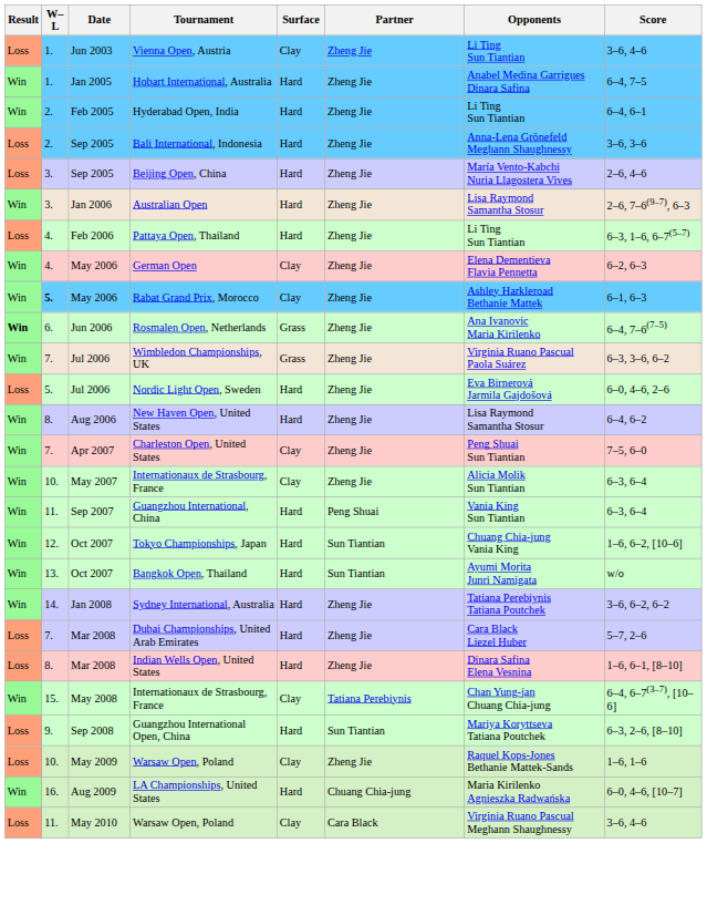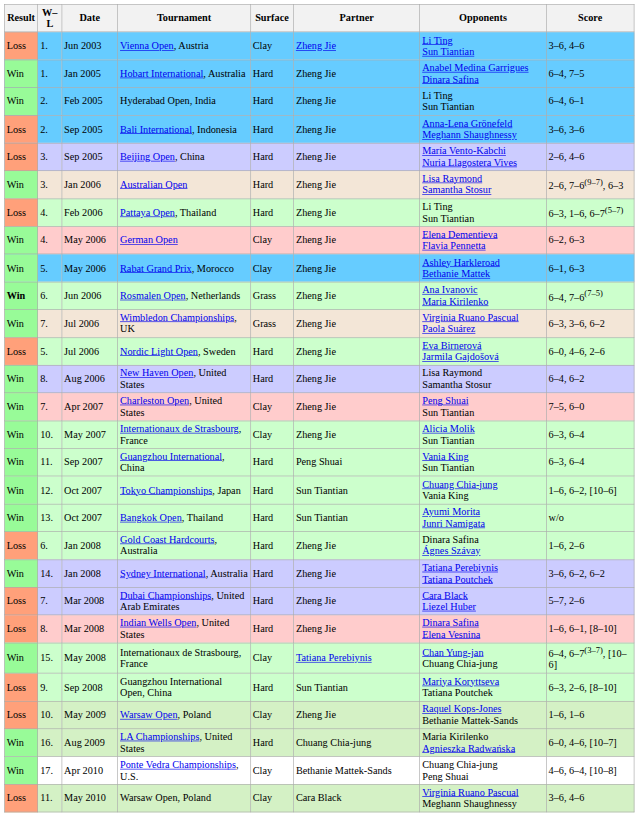 <table class="sortable wikitable">
 <tr>
 <th style="width:45px">Result</th>
 <th style="width:30px">W–L</th>
 <th style="width:80px">Date</th>
 <th style="width:200px">Tournament</th>
 <th style="width:60px">Surface</th>
 <th style="width:190px">Partner</th>
 <th style="width:190px">Opponents</th>
 <th style="width:130px" class="unsortable">Score</th>
 </tr>
 <tr style="background:#6cf;">
 <td style="background:#ffa07a;">Loss</td>
 <td>1.</td>
 <td>Jun 2003</td>
 <td><a href='#'>Vienna Open</a>, Austria</td>
 <td>Clay</td>
 <td> <a href='#'>Zheng Jie</a></td>
 <td> <a href='#'>Li Ting</a> <br>  <a href='#'>Sun Tiantian</a></td>
 <td>3–6, 4–6</td>
 </tr>
 <tr style="background:#6cf;">
 <td style="background:#98fb98;">Win</td>
 <td>1.</td>
 <td>Jan 2005</td>
 <td><a href='#'>Hobart International</a>, Australia</td>
 <td>Hard</td>
 <td> Zheng Jie</td>
 <td> <a href='#'>Anabel Medina Garrigues</a> <br>  <a href='#'>Dinara Safina</a></td>
 <td>6–4, 7–5</td>
 </tr>
 <tr style="background:#6cf;">
 <td style="background:#98fb98;">Win</td>
 <td>2.</td>
 <td>Feb 2005</td>
 <td>Hyderabad Open, India</td>
 <td>Hard</td>
 <td> Zheng Jie</td>
 <td> Li Ting <br>  Sun Tiantian</td>
 <td>6–4, 6–1</td>
 </tr>
 <tr style="background:#6cf;">
 <td style="background:#ffa07a;">Loss</td>
 <td>2.</td>
 <td>Sep 2005</td>
 <td><a href='#'>Bali International</a>, Indonesia</td>
 <td>Hard</td>
 <td> Zheng Jie</td>
 <td> <a href='#'>Anna-Lena Grönefeld</a> <br>  <a href='#'>Meghann Shaughnessy</a></td>
 <td>3–6, 3–6</td>
 </tr>
 <tr bgcolor="#ccccff">
 <td style="background:#ffa07a;">Loss</td>
 <td>3.</td>
 <td>Sep 2005</td>
 <td><a href='#'>Beijing Open</a>, China</td>
 <td>Hard</td>
 <td> Zheng Jie</td>
 <td> <a href='#'>María Vento-Kabchi</a> <br>  <a href='#'>Nuria Llagostera Vives</a></td>
 <td>2–6, 4–6</td>
 </tr>
 <tr style="background:#f3e6d7;">
 <td style="background:#98fb98;">Win</td>
 <td>3.</td>
 <td>Jan 2006</td>
 <td><a href='#'>Australian Open</a></td>
 <td>Hard</td>
 <td> Zheng Jie</td>
 <td> <a href='#'>Lisa Raymond</a> <br>  <a href='#'>Samantha Stosur</a></td>
 <td>2–6, 7–6<sup>(9–7)</sup>, 6–3</td>
 </tr>
 <tr bgcolor="#CCFFCC">
 <td style="background:#ffa07a;">Loss</td>
 <td>4.</td>
 <td>Feb 2006</td>
 <td><a href='#'>Pattaya Open</a>, Thailand</td>
 <td>Hard</td>
 <td> Zheng Jie</td>
 <td> Li Ting <br>  Sun Tiantian</td>
 <td>6–3, 1–6, 6–7<sup>(5–7)</sup></td>
 </tr>
 <tr bgcolor="#ffcccc">
 <td style="background:#98fb98;">Win</td>
 <td>4.</td>
 <td>May 2006</td>
 <td><a href='#'>German Open</a></td>
 <td>Clay</td>
 <td> Zheng Jie</td>
 <td> <a href='#'>Elena Dementieva</a> <br>  <a href='#'>Flavia Pennetta</a></td>
 <td>6–2, 6–3</td>
 </tr>
 <tr style="background:#6cf;">
 <td style="background:#98fb98;">Win</td>
-<td><strong>5.</strong></td>
+<td>5.</td>
 <td>May 2006</td>
 <td><a href='#'>Rabat Grand Prix</a>, Morocco</td>
 <td>Clay</td>
 <td> Zheng Jie</td>
 <td> <a href='#'>Ashley Harkleroad</a> <br>  <a href='#'>Bethanie Mattek</a></td>
 <td>6–1, 6–3</td>
 </tr>
 <tr bgcolor="#CCFFCC">
 <td style="background:#98fb98;"><strong>Win</strong></td>
 <td>6.</td>
 <td>Jun 2006</td>
 <td><a href='#'>Rosmalen Open</a>, Netherlands</td>
 <td>Grass</td>
 <td> Zheng Jie</td>
 <td> <a href='#'>Ana Ivanovic</a> <br>  <a href='#'>Maria Kirilenko</a></td>
 <td>6–4, 7–6<sup>(7–5)</sup></td>
 </tr>
 <tr style="background:#f3e6d7;">
 <td style="background:#98fb98;">Win</td>
 <td>7.</td>
 <td>Jul 2006</td>
 <td><a href='#'>Wimbledon Championships</a>, UK</td>
 <td>Grass</td>
 <td> Zheng Jie</td>
 <td> <a href='#'>Virginia Ruano Pascual</a> <br>  <a href='#'>Paola Suárez</a></td>
 <td>6–3, 3–6, 6–2</td>
 </tr>
 <tr bgcolor="#CCFFCC">
 <td style="background:#ffa07a;">Loss</td>
 <td>5.</td>
 <td>Jul 2006</td>
 <td><a href='#'>Nordic Light Open</a>, Sweden</td>
 <td>Hard</td>
 <td> Zheng Jie</td>
 <td> <a href='#'>Eva Birnerová</a> <br>  <a href='#'>Jarmila Gajdošová</a></td>
 <td>6–0, 4–6, 2–6</td>
 </tr>
 <tr bgcolor="#ccccff">
 <td style="background:#98fb98;">Win</td>
 <td>8.</td>
 <td>Aug 2006</td>
 <td><a href='#'>New Haven Open</a>, United States</td>
 <td>Hard</td>
 <td> Zheng Jie</td>
 <td> Lisa Raymond <br>  Samantha Stosur</td>
 <td>6–4, 6–2</td>
 </tr>
 <tr bgcolor="#ffcccc">
 <td style="background:#98fb98;">Win</td>
 <td>7.</td>
 <td>Apr 2007</td>
 <td><a href='#'>Charleston Open</a>, United States</td>
 <td>Clay</td>
 <td> Zheng Jie</td>
 <td> <a href='#'>Peng Shuai</a> <br>  Sun Tiantian</td>
 <td>7–5, 6–0</td>
 </tr>
 <tr bgcolor="#CCFFCC">
 <td style="background:#98fb98;">Win</td>
 <td>10.</td>
 <td>May 2007</td>
 <td><a href='#'>Internationaux de Strasbourg</a>, France</td>
 <td>Clay</td>
 <td> Zheng Jie</td>
 <td> <a href='#'>Alicia Molik</a> <br>  Sun Tiantian</td>
 <td>6–3, 6–4</td>
 </tr>
 <tr bgcolor="#CCFFCC">
 <td style="background:#98fb98;">Win</td>
 <td>11.</td>
 <td>Sep 2007</td>
 <td><a href='#'>Guangzhou International</a>, China</td>
 <td>Hard</td>
 <td> Peng Shuai</td>
 <td> <a href='#'>Vania King</a> <br>  Sun Tiantian</td>
 <td>6–3, 6–4</td>
 </tr>
 <tr bgcolor="#CCFFCC">
 <td style="background:#98fb98;">Win</td>
 <td>12.</td>
 <td>Oct 2007</td>
 <td><a href='#'>Tokyo Championships</a>, Japan</td>
 <td>Hard</td>
 <td> Sun Tiantian</td>
 <td> <a href='#'>Chuang Chia-jung</a> <br>  Vania King</td>
 <td>1–6, 6–2, [10–6]</td>
 </tr>
 <tr bgcolor="#CCFFCC">
 <td style="background:#98fb98;">Win</td>
 <td>13.</td>
 <td>Oct 2007</td>
 <td><a href='#'>Bangkok Open</a>, Thailand</td>
 <td>Hard</td>
 <td> Sun Tiantian</td>
 <td> <a href='#'>Ayumi Morita</a> <br>  <a href='#'>Junri Namigata</a></td>
 <td>w/o</td>
 </tr>
+<tr bgcolor="#CCFFCC">
+<td style="background:#ffa07a;">Loss</td>
+<td>6.</td>
+<td>Jan 2008</td>
+<td><a href='#'>Gold Coast Hardcourts</a>, Australia</td>
+<td>Hard</td>
+<td> Zheng Jie</td>
+<td> Dinara Safina <br>  <a href='#'>Ágnes Szávay</a></td>
+<td>1–6, 2–6</td>
+</tr>
 <tr bgcolor="#ccccff">
 <td style="background:#98fb98;">Win</td>
 <td>14.</td>
 <td>Jan 2008</td>
 <td><a href='#'>Sydney International</a>, Australia</td>
 <td>Hard</td>
 <td> Zheng Jie</td>
 <td> <a href='#'>Tatiana Perebiynis</a> <br>  <a href='#'>Tatiana Poutchek</a></td>
 <td>3–6, 6–2, 6–2</td>
 </tr>
 <tr bgcolor="#ccccff">
 <td style="background:#ffa07a;">Loss</td>
 <td>7.</td>
 <td>Mar 2008</td>
 <td><a href='#'>Dubai Championships</a>, United Arab Emirates</td>
 <td>Hard</td>
 <td> Zheng Jie</td>
 <td> <a href='#'>Cara Black</a> <br>  <a href='#'>Liezel Huber</a></td>
 <td>5–7, 2–6</td>
 </tr>
 <tr bgcolor="#ffcccc">
 <td style="background:#ffa07a;">Loss</td>
 <td>8.</td>
 <td>Mar 2008</td>
 <td><a href='#'>Indian Wells Open</a>, United States</td>
 <td>Hard</td>
 <td> Zheng Jie</td>
 <td> <a href='#'>Dinara Safina</a> <br>  <a href='#'>Elena Vesnina</a></td>
 <td>1–6, 6–1, [8–10]</td>
 </tr>
 <tr bgcolor="#CCFFCC">
 <td style="background:#98fb98;">Win</td>
 <td>15.</td>
 <td>May 2008</td>
 <td>Internationaux de Strasbourg, France</td>
 <td>Clay</td>
 <td> <a href='#'>Tatiana Perebiynis</a></td>
 <td> <a href='#'>Chan Yung-jan</a> <br>  Chuang Chia-jung</td>
 <td>6–4, 6–7<sup>(3–7)</sup>, [10–6]</td>
 </tr>
 <tr bgcolor="#CCFFCC">
 <td style="background:#ffa07a;">Loss</td>
 <td>9.</td>
 <td>Sep 2008</td>
 <td>Guangzhou International Open, China</td>
 <td>Hard</td>
 <td> Sun Tiantian</td>
 <td> <a href='#'>Mariya Koryttseva</a> <br>  Tatiana Poutchek</td>
 <td>6–3, 2–6, [8–10]</td>
 </tr>
 <tr style="background:#d4f1c5;">
 <td style="background:#ffa07a;">Loss</td>
 <td>10.</td>
 <td>May 2009</td>
 <td><a href='#'>Warsaw Open</a>, Poland</td>
 <td>Clay</td>
 <td> Zheng Jie</td>
 <td> <a href='#'>Raquel Kops-Jones</a> <br>  Bethanie Mattek-Sands</td>
 <td>1–6, 1–6</td>
 </tr>
 <tr style="background:#d4f1c5;">
 <td style="background:#98fb98;">Win</td>
 <td>16.</td>
 <td>Aug 2009</td>
 <td><a href='#'>LA Championships</a>, United States</td>
 <td>Hard</td>
 <td> Chuang Chia-jung</td>
 <td> Maria Kirilenko <br>  <a href='#'>Agnieszka Radwańska</a></td>
 <td>6–0, 4–6, [10–7]</td>
 </tr>
+<tr style="background:#fff;">
+<td style="background:#98fb98;">Win</td>
+<td>17.</td>
+<td>Apr 2010</td>
+<td><a href='#'>Ponte Vedra Championships</a>, U.S.</td>
+<td>Clay</td>
+<td> Bethanie Mattek-Sands</td>
+<td> Chuang Chia-jung <br>  Peng Shuai</td>
+<td>4–6, 6–4, [10–8]</td>
+</tr>
 <tr style="background:#d4f1c5;">
 <td style="background:#ffa07a;">Loss</td>
 <td>11.</td>
 <td>May 2010</td>
 <td>Warsaw Open, Poland</td>
 <td>Clay</td>
 <td> Cara Black</td>
 <td> <a href='#'>Virginia Ruano Pascual</a> <br>  Meghann Shaughnessy</td>
 <td>3–6, 4–6</td>
 </tr>
 </table>
